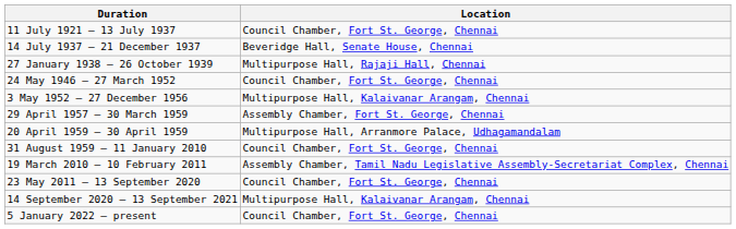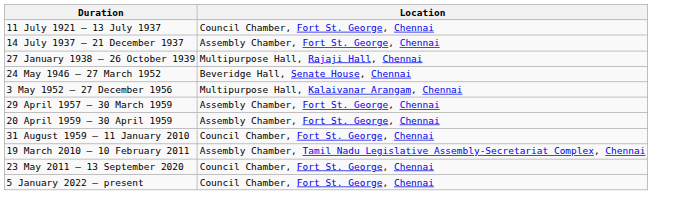 <table class="wikitable">
 <tr>
 <th>Duration</th>
 <th>Location</th>
 </tr>
 <tr>
 <td>11 July 1921 – 13 July 1937</td>
 <td>Council Chamber, <a href='#'>Fort St. George</a>, <a href='#'>Chennai</a></td>
 </tr>
 <tr>
 <td>14 July 1937 – 21 December 1937</td>
-<td>Beveridge Hall, <a href='#'>Senate House</a>, <a href='#'>Chennai</a></td>
+<td>Assembly Chamber, <a href='#'>Fort St. George</a>, <a href='#'>Chennai</a></td>
 </tr>
 <tr>
 <td>27 January 1938 – 26 October 1939</td>
 <td>Multipurpose Hall, <a href='#'>Rajaji Hall</a>, <a href='#'>Chennai</a></td>
 </tr>
 <tr>
 <td>24 May 1946 – 27 March 1952</td>
-<td>Council Chamber, <a href='#'>Fort St. George</a>, <a href='#'>Chennai</a></td>
+<td>Beveridge Hall, <a href='#'>Senate House</a>, <a href='#'>Chennai</a></td>
 </tr>
 <tr>
 <td>3 May 1952 – 27 December 1956</td>
 <td>Multipurpose Hall, <a href='#'>Kalaivanar Arangam</a>, <a href='#'>Chennai</a></td>
 </tr>
 <tr>
 <td>29 April 1957 – 30 March 1959</td>
 <td>Assembly Chamber, <a href='#'>Fort St. George</a>, <a href='#'>Chennai</a></td>
 </tr>
 <tr>
 <td>20 April 1959 – 30 April 1959</td>
-<td>Multipurpose Hall, Arranmore Palace, <a href='#'>Udhagamandalam</a></td>
+<td>Assembly Chamber, <a href='#'>Fort St. George</a>, <a href='#'>Chennai</a></td>
 </tr>
 <tr>
 <td>31 August 1959 – 11 January 2010</td>
 <td>Council Chamber, <a href='#'>Fort St. George</a>, <a href='#'>Chennai</a></td>
 </tr>
 <tr>
 <td>19 March 2010 – 10 February 2011</td>
 <td>Assembly Chamber, <a href='#'>Tamil Nadu Legislative Assembly-Secretariat Complex</a>, <a href='#'>Chennai</a></td>
 </tr>
 <tr>
 <td>23 May 2011 – 13 September 2020</td>
 <td>Council Chamber, <a href='#'>Fort St. George</a>, <a href='#'>Chennai</a></td>
 </tr>
 <tr>
-<td>14 September 2020 – 13 September 2021</td>
-<td>Multipurpose Hall, <a href='#'>Kalaivanar Arangam</a>, <a href='#'>Chennai</a></td>
-</tr>
-<tr>
 <td>5 January 2022 – present</td>
 <td>Council Chamber, <a href='#'>Fort St. George</a>, <a href='#'>Chennai</a></td>
 </tr>
 </table>
